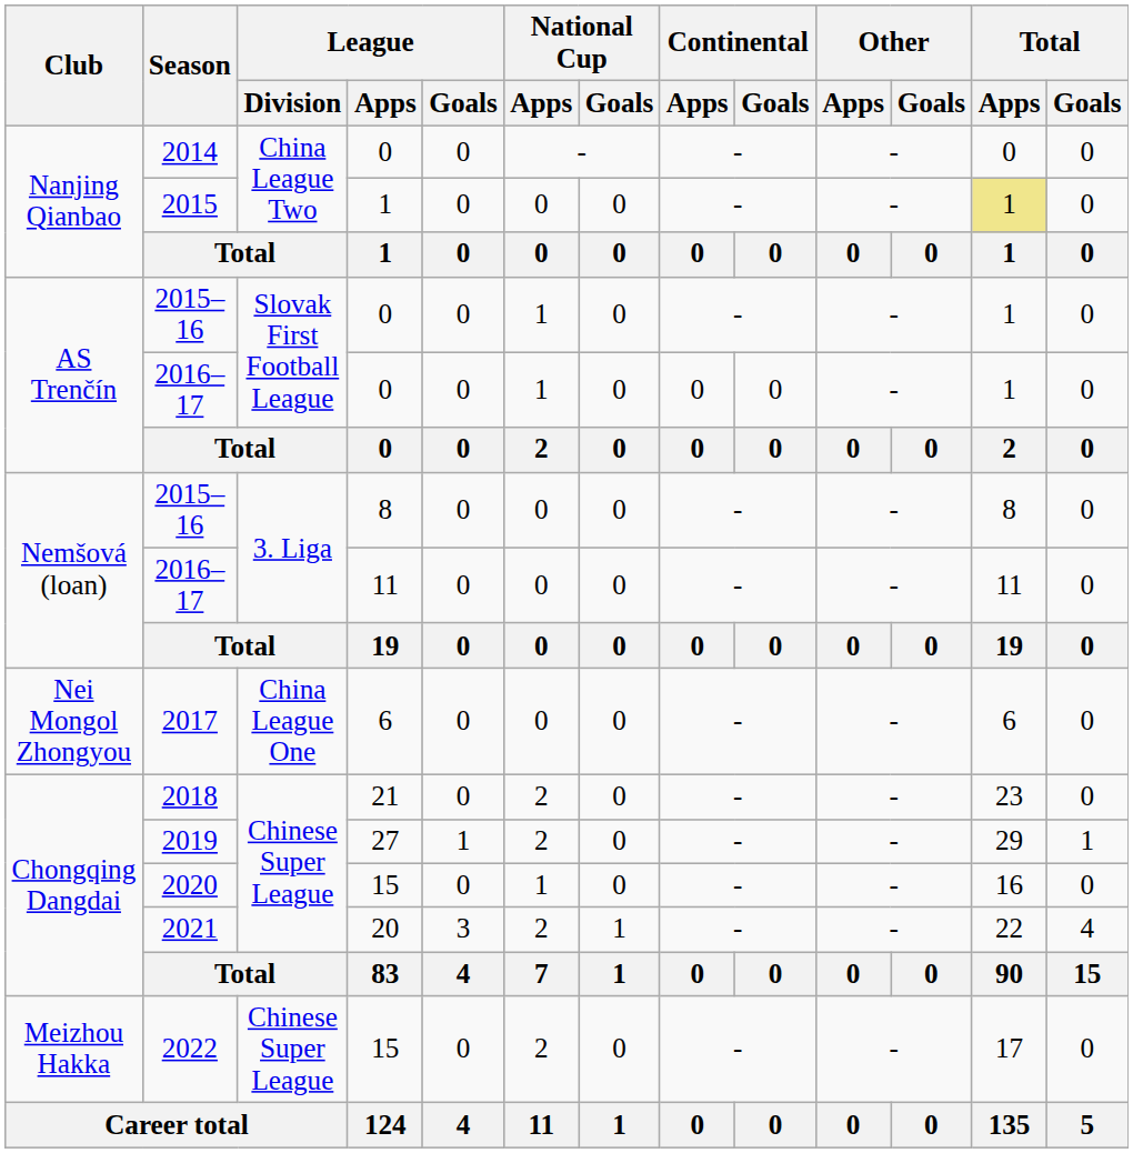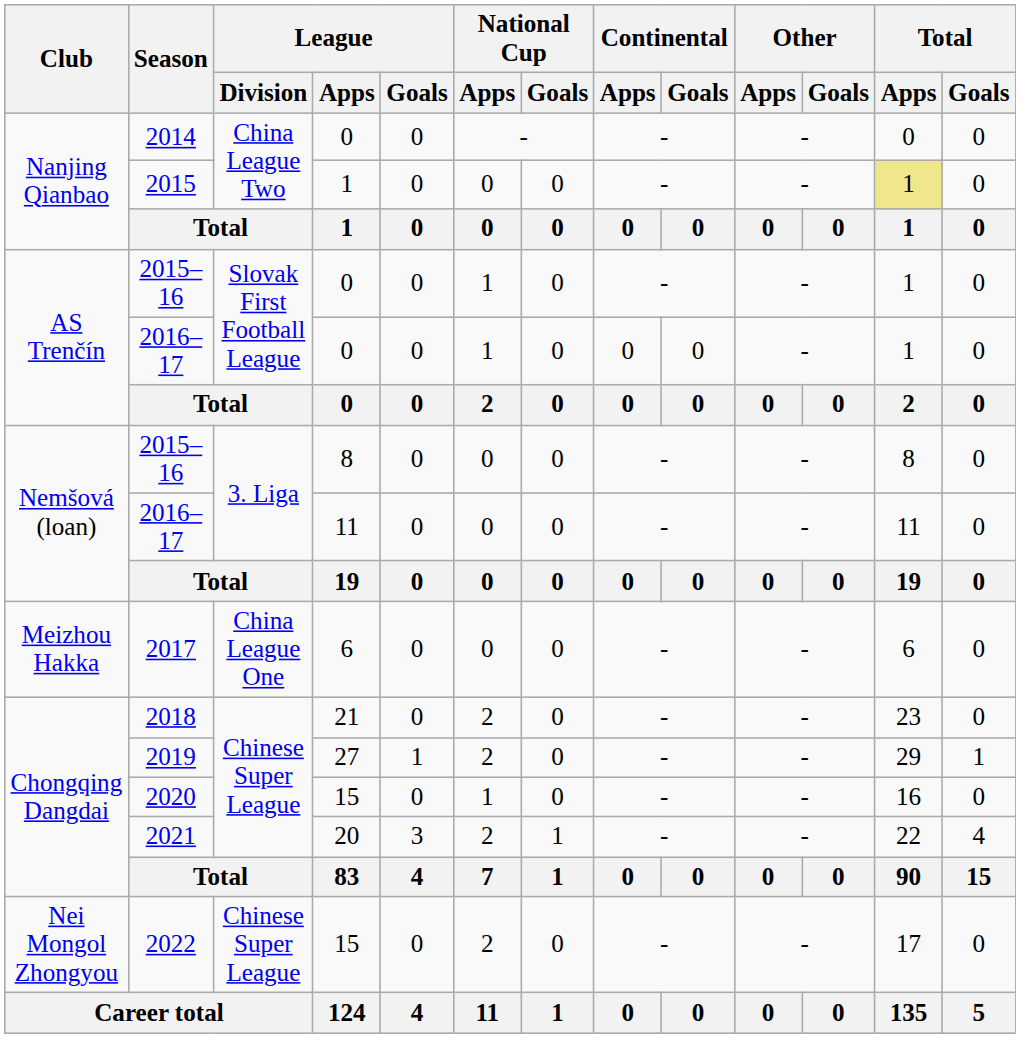 <table class="wikitable" style="text-align: center">
 <tr>
 <th rowspan="2">Club</th>
 <th rowspan="2">Season</th>
 <th colspan="3">League</th>
 <th colspan="2">National Cup</th>
 <th colspan="2">Continental</th>
 <th colspan="2">Other</th>
 <th colspan="2">Total</th>
 </tr>
 <tr>
 <th>Division</th>
 <th>Apps</th>
 <th>Goals</th>
 <th>Apps</th>
 <th>Goals</th>
 <th>Apps</th>
 <th>Goals</th>
 <th>Apps</th>
 <th>Goals</th>
 <th>Apps</th>
 <th>Goals</th>
 </tr>
 <tr>
 <td rowspan="3"><a href='#'>Nanjing Qianbao</a></td>
 <td><a href='#'>2014</a></td>
 <td rowspan=2><a href='#'>China League Two</a></td>
 <td>0</td>
 <td>0</td>
 <td colspan="2">-</td>
 <td colspan="2">-</td>
 <td colspan="2">-</td>
 <td>0</td>
 <td>0</td>
 </tr>
 <tr>
 <td><a href='#'>2015</a></td>
 <td>1</td>
 <td>0</td>
 <td>0</td>
 <td>0</td>
 <td colspan="2">-</td>
 <td colspan="2">-</td>
 <td style="background: khaki;">1</td>
 <td>0</td>
 </tr>
 <tr>
 <th colspan="2">Total</th>
 <th>1</th>
 <th>0</th>
 <th>0</th>
 <th>0</th>
 <th>0</th>
 <th>0</th>
 <th>0</th>
 <th>0</th>
 <th>1</th>
 <th>0</th>
 </tr>
 <tr>
 <td rowspan=3><a href='#'>AS Trenčín</a></td>
 <td><a href='#'>2015–16</a></td>
 <td rowspan=2><a href='#'>Slovak First Football League</a></td>
 <td>0</td>
 <td>0</td>
 <td>1</td>
 <td>0</td>
 <td colspan="2">-</td>
 <td colspan="2">-</td>
 <td>1</td>
 <td>0</td>
 </tr>
 <tr>
 <td><a href='#'>2016–17</a></td>
 <td>0</td>
 <td>0</td>
 <td>1</td>
 <td>0</td>
 <td>0</td>
 <td>0</td>
 <td colspan="2">-</td>
 <td>1</td>
 <td>0</td>
 </tr>
 <tr>
 <th colspan="2">Total</th>
 <th>0</th>
 <th>0</th>
 <th>2</th>
 <th>0</th>
 <th>0</th>
 <th>0</th>
 <th>0</th>
 <th>0</th>
 <th>2</th>
 <th>0</th>
 </tr>
 <tr>
 <td rowspan=3><a href='#'>Nemšová</a> (loan)</td>
 <td><a href='#'>2015–16</a></td>
 <td rowspan=2><a href='#'>3. Liga</a></td>
 <td>8</td>
 <td>0</td>
 <td>0</td>
 <td>0</td>
 <td colspan="2">-</td>
 <td colspan="2">-</td>
 <td>8</td>
 <td>0</td>
 </tr>
 <tr>
 <td><a href='#'>2016–17</a></td>
 <td>11</td>
 <td>0</td>
 <td>0</td>
 <td>0</td>
 <td colspan="2">-</td>
 <td colspan="2">-</td>
 <td>11</td>
 <td>0</td>
 </tr>
 <tr>
 <th colspan="2">Total</th>
 <th>19</th>
 <th>0</th>
 <th>0</th>
 <th>0</th>
 <th>0</th>
 <th>0</th>
 <th>0</th>
 <th>0</th>
 <th>19</th>
 <th>0</th>
 </tr>
 <tr>
-<td><a href='#'>Nei Mongol Zhongyou</a></td>
+<td><a href='#'>Meizhou Hakka</a></td>
 <td><a href='#'>2017</a></td>
 <td><a href='#'>China League One</a></td>
 <td>6</td>
 <td>0</td>
 <td>0</td>
 <td>0</td>
 <td colspan="2">-</td>
 <td colspan="2">-</td>
 <td>6</td>
 <td>0</td>
 </tr>
 <tr>
 <td rowspan="5"><a href='#'>Chongqing Dangdai</a></td>
 <td><a href='#'>2018</a></td>
 <td rowspan="4"><a href='#'>Chinese Super League</a></td>
 <td>21</td>
 <td>0</td>
 <td>2</td>
 <td>0</td>
 <td colspan="2">-</td>
 <td colspan="2">-</td>
 <td>23</td>
 <td>0</td>
 </tr>
 <tr>
 <td><a href='#'>2019</a></td>
 <td>27</td>
 <td>1</td>
 <td>2</td>
 <td>0</td>
 <td colspan="2">-</td>
 <td colspan="2">-</td>
 <td>29</td>
 <td>1</td>
 </tr>
 <tr>
 <td><a href='#'>2020</a></td>
 <td>15</td>
 <td>0</td>
 <td>1</td>
 <td>0</td>
 <td colspan="2">-</td>
 <td colspan="2">-</td>
 <td>16</td>
 <td>0</td>
 </tr>
 <tr>
 <td><a href='#'>2021</a></td>
 <td>20</td>
 <td>3</td>
 <td>2</td>
 <td>1</td>
 <td colspan="2">-</td>
 <td colspan="2">-</td>
 <td>22</td>
 <td>4</td>
 </tr>
 <tr>
 <th colspan="2">Total</th>
 <th>83</th>
 <th>4</th>
 <th>7</th>
 <th>1</th>
 <th>0</th>
 <th>0</th>
 <th>0</th>
 <th>0</th>
 <th>90</th>
 <th>15</th>
 </tr>
 <tr>
-<td><a href='#'>Meizhou Hakka</a></td>
+<td><a href='#'>Nei Mongol Zhongyou</a></td>
 <td><a href='#'>2022</a></td>
 <td><a href='#'>Chinese Super League</a></td>
 <td>15</td>
 <td>0</td>
 <td>2</td>
 <td>0</td>
 <td colspan="2">-</td>
 <td colspan="2">-</td>
 <td>17</td>
 <td>0</td>
 </tr>
 <tr>
 <th colspan="3">Career total</th>
 <th>124</th>
 <th>4</th>
 <th>11</th>
 <th>1</th>
 <th>0</th>
 <th>0</th>
 <th>0</th>
 <th>0</th>
 <th>135</th>
 <th>5</th>
 </tr>
 </table>
